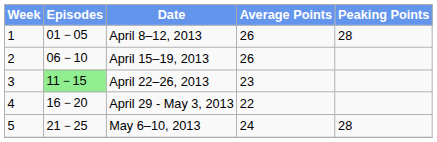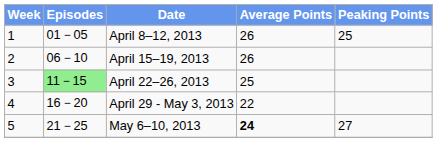 <table class="wikitable" style="font-size:14px;">
 <tr style="background:cornflowerblue; color:white" align="center">
 <td><strong>Week</strong></td>
 <td><strong>Episodes</strong></td>
 <td><strong>Date</strong></td>
 <td><strong>Average Points</strong></td>
 <td><strong>Peaking Points</strong></td>
 </tr>
 <tr>
 <td>1</td>
 <td>01－05</td>
 <td>April 8–12, 2013</td>
 <td>26</td>
-<td>28</td>
+<td>25</td>
 </tr>
 <tr>
 <td>2</td>
 <td>06－10</td>
 <td>April 15–19, 2013</td>
 <td>26</td>
 <td></td>
 </tr>
 <tr>
 <td>3</td>
 <td style="background: lightgreen;">11－15</td>
 <td>April 22–26, 2013</td>
-<td>23</td>
+<td>25</td>
 <td></td>
 </tr>
 <tr>
 <td>4</td>
 <td>16－20</td>
 <td>April 29 - May 3, 2013</td>
 <td>22</td>
 <td></td>
 </tr>
 <tr>
 <td>5</td>
 <td>21－25</td>
 <td>May 6–10, 2013</td>
-<td>24</td>
-<td>28</td>
+<td><strong>24</strong></td>
+<td>27</td>
 </tr>
 <tr>
 </tr>
 </table>
